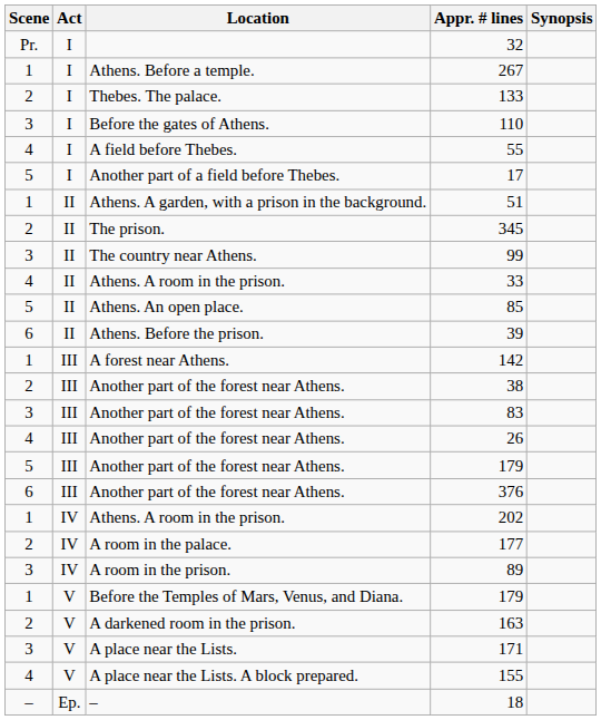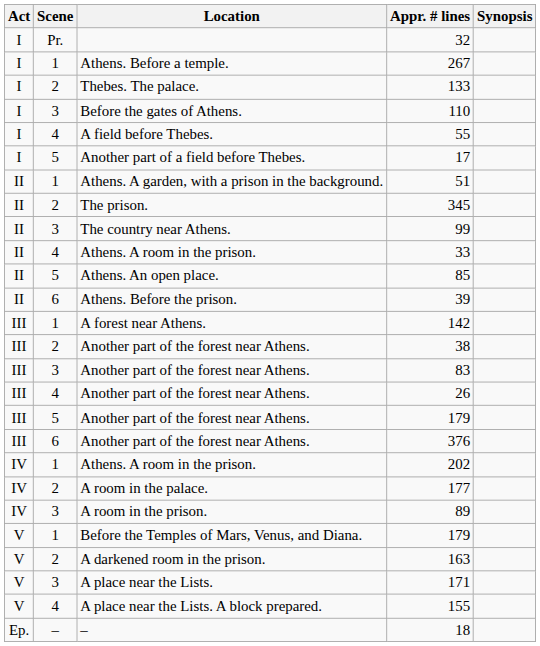 <table class="wikitable">
 <tr>
+<th>Act</th>
 <th data-sort-type="number">Scene</th>
-<th>Act</th>
 <th>Location</th>
 <th data-sort-type="number">Appr. # lines</th>
 <th>Synopsis</th>
 </tr>
 <tr>
+<td style="text-align:center;">I</td>
 <td style="text-align:center;" data-sort-value="-1">Pr.</td>
-<td style="text-align:center;">I</td>
 <td></td>
 <td style="text-align:right;">32</td>
 <td></td>
 </tr>
 <tr>
+<td style="text-align:center;">I</td>
 <td style="text-align:center;">1</td>
-<td style="text-align:center;">I</td>
 <td>Athens. Before a temple.</td>
 <td style="text-align:right;">267</td>
 <td></td>
 </tr>
 <tr>
+<td style="text-align:center;">I</td>
 <td style="text-align:center;">2</td>
-<td style="text-align:center;">I</td>
 <td>Thebes. The palace.</td>
 <td style="text-align:right;">133</td>
 <td></td>
 </tr>
 <tr>
+<td style="text-align:center;">I</td>
 <td style="text-align:center;">3</td>
-<td style="text-align:center;">I</td>
 <td>Before the gates of Athens.</td>
 <td style="text-align:right;">110</td>
 <td></td>
 </tr>
 <tr>
+<td style="text-align:center;">I</td>
 <td style="text-align:center;">4</td>
-<td style="text-align:center;">I</td>
 <td>A field before Thebes.</td>
 <td style="text-align:right;">55</td>
 <td></td>
 </tr>
 <tr>
+<td style="text-align:center;">I</td>
 <td style="text-align:center;">5</td>
-<td style="text-align:center;">I</td>
 <td>Another part of a field before Thebes.</td>
 <td style="text-align:right;">17</td>
 <td></td>
 </tr>
 <tr>
+<td style="text-align:center;">II</td>
 <td style="text-align:center;">1</td>
-<td style="text-align:center;">II</td>
 <td>Athens. A garden, with a prison in the background.</td>
 <td style="text-align:right;">51</td>
 <td></td>
 </tr>
 <tr>
+<td style="text-align:center;">II</td>
 <td style="text-align:center;">2</td>
-<td style="text-align:center;">II</td>
 <td>The prison.</td>
 <td style="text-align:right;">345</td>
 <td></td>
 </tr>
 <tr>
+<td style="text-align:center;">II</td>
 <td style="text-align:center;">3</td>
-<td style="text-align:center;">II</td>
 <td>The country near Athens.</td>
 <td style="text-align:right;">99</td>
 <td></td>
 </tr>
 <tr>
+<td style="text-align:center;">II</td>
 <td style="text-align:center;">4</td>
-<td style="text-align:center;">II</td>
 <td>Athens. A room in the prison.</td>
 <td style="text-align:right;">33</td>
 <td></td>
 </tr>
 <tr>
+<td style="text-align:center;">II</td>
 <td style="text-align:center;">5</td>
-<td style="text-align:center;">II</td>
 <td>Athens. An open place.</td>
 <td style="text-align:right;">85</td>
 <td></td>
 </tr>
 <tr>
+<td style="text-align:center;">II</td>
 <td style="text-align:center;">6</td>
-<td style="text-align:center;">II</td>
 <td>Athens. Before the prison.</td>
 <td style="text-align:right;">39</td>
 <td></td>
 </tr>
 <tr>
+<td style="text-align:center;">III</td>
 <td style="text-align:center;">1</td>
-<td style="text-align:center;">III</td>
 <td>A forest near Athens.</td>
 <td style="text-align:right;">142</td>
 <td></td>
 </tr>
 <tr>
+<td style="text-align:center;">III</td>
 <td style="text-align:center;">2</td>
-<td style="text-align:center;">III</td>
 <td>Another part of the forest near Athens.</td>
 <td style="text-align:right;">38</td>
 <td></td>
 </tr>
 <tr>
+<td style="text-align:center;">III</td>
 <td style="text-align:center;">3</td>
-<td style="text-align:center;">III</td>
 <td>Another part of the forest near Athens.</td>
 <td style="text-align:right;">83</td>
 <td></td>
 </tr>
 <tr>
+<td style="text-align:center;">III</td>
 <td style="text-align:center;">4</td>
-<td style="text-align:center;">III</td>
 <td>Another part of the forest near Athens.</td>
 <td style="text-align:right;">26</td>
 <td></td>
 </tr>
 <tr>
+<td style="text-align:center;">III</td>
 <td style="text-align:center;">5</td>
-<td style="text-align:center;">III</td>
 <td>Another part of the forest near Athens.</td>
 <td style="text-align:right;">179</td>
 <td></td>
 </tr>
 <tr>
+<td style="text-align:center;">III</td>
 <td style="text-align:center;">6</td>
-<td style="text-align:center;">III</td>
 <td>Another part of the forest near Athens.</td>
 <td style="text-align:right;">376</td>
 <td></td>
 </tr>
 <tr>
+<td style="text-align:center;">IV</td>
 <td style="text-align:center;">1</td>
-<td style="text-align:center;">IV</td>
 <td>Athens. A room in the prison.</td>
 <td style="text-align:right;">202</td>
 <td></td>
 </tr>
 <tr>
+<td style="text-align:center;">IV</td>
 <td style="text-align:center;">2</td>
-<td style="text-align:center;">IV</td>
 <td>A room in the palace.</td>
 <td style="text-align:right;">177</td>
 <td></td>
 </tr>
 <tr>
+<td style="text-align:center;">IV</td>
 <td style="text-align:center;">3</td>
-<td style="text-align:center;">IV</td>
 <td>A room in the prison.</td>
 <td style="text-align:right;">89</td>
 <td></td>
 </tr>
 <tr>
+<td style="text-align:center;">V</td>
 <td style="text-align:center;">1</td>
-<td style="text-align:center;">V</td>
 <td>Before the Temples of Mars, Venus, and Diana.</td>
 <td style="text-align:right;">179</td>
 <td></td>
 </tr>
 <tr>
+<td style="text-align:center;">V</td>
 <td style="text-align:center;">2</td>
-<td style="text-align:center;">V</td>
 <td>A darkened room in the prison.</td>
 <td style="text-align:right;">163</td>
 <td></td>
 </tr>
 <tr>
+<td style="text-align:center;">V</td>
 <td style="text-align:center;">3</td>
-<td style="text-align:center;">V</td>
 <td>A place near the Lists.</td>
 <td style="text-align:right;">171</td>
 <td></td>
 </tr>
 <tr>
+<td style="text-align:center;">V</td>
 <td style="text-align:center;">4</td>
-<td style="text-align:center;">V</td>
 <td>A place near the Lists. A block prepared.</td>
 <td style="text-align:right;">155</td>
 <td></td>
 </tr>
 <tr>
+<td style="text-align:center;" data-sort-value="zzz Ep.">Ep.</td>
 <td style="text-align:center;" data-sort-value="1000">–</td>
-<td style="text-align:center;" data-sort-value="zzz Ep.">Ep.</td>
 <td>–</td>
 <td style="text-align:right;">18</td>
 <td></td>
 </tr>
 </table>
